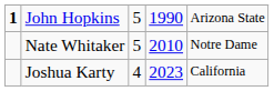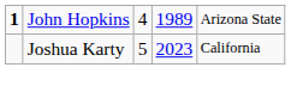 <table class="wikitable">
 <tr>
 </tr>
 <tr>
 <td><strong>1</strong></td>
 <td><a href='#'>John Hopkins</a></td>
-<td>5</td>
-<td><a href='#'>1990</a></td>
+<td>4</td>
+<td><a href='#'>1989</a></td>
 <td style="font-size:80%;">Arizona State</td>
 </tr>
 <tr>
 <td></td>
-<td>Nate Whitaker</td>
+<td>Joshua Karty</td>
 <td>5</td>
-<td><a href='#'>2010</a></td>
-<td style="font-size:80%;">Notre Dame</td>
-</tr>
-<tr>
-<td></td>
-<td>Joshua Karty</td>
-<td>4</td>
 <td><a href='#'>2023</a></td>
 <td style="font-size:80%;">California</td>
 </tr>
 </table>
